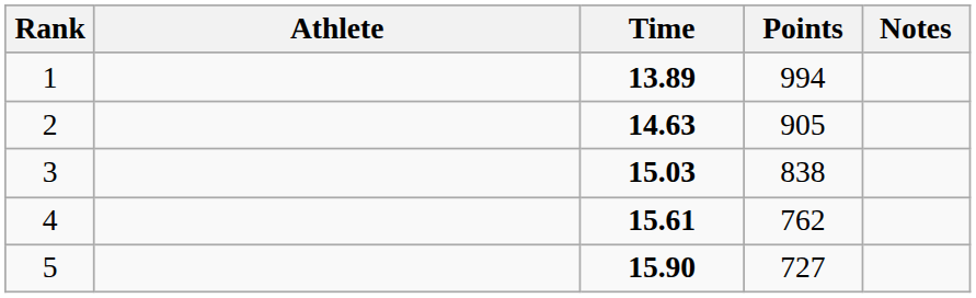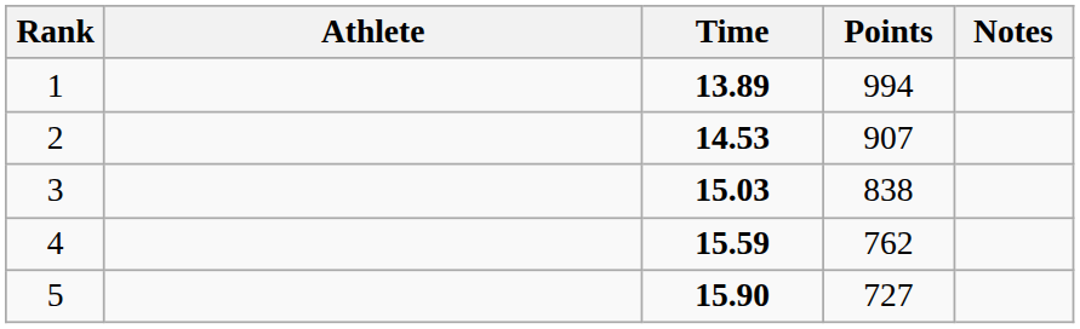 <table class="wikitable" style="text-align:center">
 <tr>
 <th width=40>Rank</th>
 <th width=250>Athlete</th>
 <th width=80>Time</th>
 <th width=55>Points</th>
 <th width=50>Notes</th>
 </tr>
 <tr>
 <td>1</td>
 <td align=left></td>
 <td><strong>13.89</strong></td>
 <td>994</td>
 <td></td>
 </tr>
 <tr>
 <td>2</td>
 <td align=left></td>
-<td><strong>14.63</strong></td>
-<td>905</td>
+<td><strong>14.53</strong></td>
+<td>907</td>
 <td></td>
 </tr>
 <tr>
 <td>3</td>
 <td align=left></td>
 <td><strong>15.03</strong></td>
 <td>838</td>
 <td></td>
 </tr>
 <tr>
 <td>4</td>
 <td align=left></td>
-<td><strong>15.61</strong></td>
+<td><strong>15.59</strong></td>
 <td>762</td>
 <td></td>
 </tr>
 <tr>
 <td>5</td>
 <td align=left></td>
 <td><strong>15.90</strong></td>
 <td>727</td>
 <td></td>
 </tr>
 </table>
